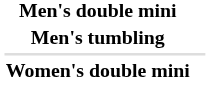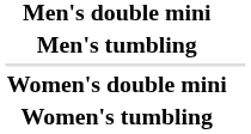 <table>
 <tr>
 <th scope="row">Men's double mini</th>
 <td></td>
 <td></td>
 <td></td>
 </tr>
 <tr>
 <th scope="row">Men's tumbling</th>
 <td></td>
 <td></td>
 <td></td>
 </tr>
 <tr bgcolor=#DDDDDD>
 <td colspan=4></td>
 </tr>
 <tr>
 <th scope="row">Women's double mini</th>
 <td></td>
 <td></td>
 <td></td>
 </tr>
+<tr>
+<th scope="row">Women's tumbling</th>
+<td></td>
+<td></td>
+<td></td>
+</tr>
 </table>
